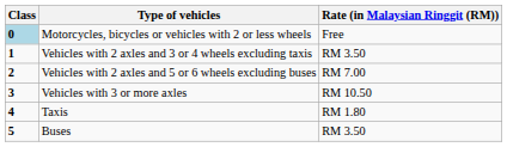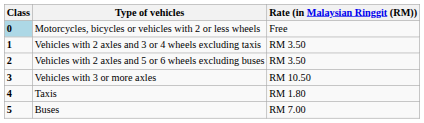 <table class="wikitable">
 <tr>
 <th>Class</th>
 <th>Type of vehicles</th>
 <th>Rate (in <a href='#'>Malaysian Ringgit</a> (RM))</th>
 </tr>
 <tr>
 <td style="background: lightblue;"><strong>0</strong></td>
 <td>Motorcycles, bicycles or vehicles with 2 or less wheels</td>
 <td>Free</td>
 </tr>
 <tr>
 <td><strong>1</strong></td>
 <td>Vehicles with 2 axles and 3 or 4 wheels excluding taxis</td>
 <td>RM 3.50</td>
 </tr>
 <tr>
 <td><strong>2</strong></td>
 <td>Vehicles with 2 axles and 5 or 6 wheels excluding buses</td>
-<td>RM 7.00</td>
+<td>RM 3.50</td>
 </tr>
 <tr>
 <td><strong>3</strong></td>
 <td>Vehicles with 3 or more axles</td>
 <td>RM 10.50</td>
 </tr>
 <tr>
 <td><strong>4</strong></td>
 <td>Taxis</td>
 <td>RM 1.80</td>
 </tr>
 <tr>
 <td><strong>5</strong></td>
 <td>Buses</td>
-<td>RM 3.50</td>
+<td>RM 7.00</td>
 </tr>
 </table>
